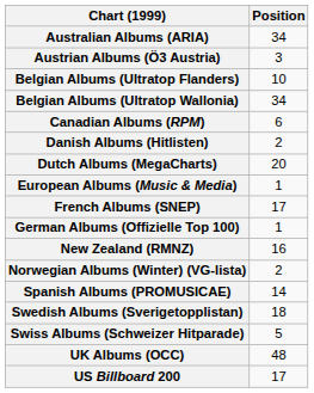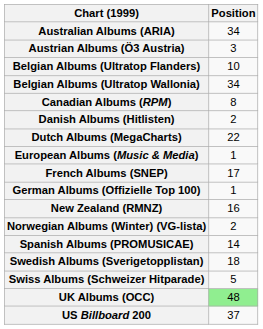 <table class="wikitable sortable plainrowheaders">
 <tr>
 <th scope="col">Chart (1999)</th>
 <th scope="col">Position</th>
 </tr>
 <tr>
 <th scope="row">Australian Albums (ARIA)</th>
 <td align="center">34</td>
 </tr>
 <tr>
 <th scope="row">Austrian Albums (Ö3 Austria)</th>
 <td align="center">3</td>
 </tr>
 <tr>
 <th scope="row">Belgian Albums (Ultratop Flanders)</th>
 <td align="center">10</td>
 </tr>
 <tr>
 <th scope="row">Belgian Albums (Ultratop Wallonia)</th>
 <td align="center">34</td>
 </tr>
 <tr>
 <th scope="row">Canadian Albums (<em>RPM</em>)</th>
-<td align="center">6</td>
+<td align="center">8</td>
 </tr>
 <tr>
 <th scope="row">Danish Albums (Hitlisten)</th>
 <td align="center">2</td>
 </tr>
 <tr>
 <th scope="row">Dutch Albums (MegaCharts)</th>
-<td align="center">20</td>
+<td align="center">22</td>
 </tr>
 <tr>
 <th scope="row">European Albums (<em>Music & Media</em>)</th>
 <td align="center">1</td>
 </tr>
 <tr>
 <th scope="row">French Albums (SNEP)</th>
 <td align="center">17</td>
 </tr>
 <tr>
 <th scope="row">German Albums (Offizielle Top 100)</th>
 <td align="center">1</td>
 </tr>
 <tr>
 <th scope="row">New Zealand (RMNZ)</th>
 <td align="center">16</td>
 </tr>
 <tr>
 <th scope="row">Norwegian Albums (Winter) (VG-lista)</th>
 <td align="center">2</td>
 </tr>
 <tr>
 <th scope="row">Spanish Albums (PROMUSICAE)<br></th>
 <td style="text-align:center;">14</td>
 </tr>
 <tr>
 <th scope="row">Swedish Albums (Sverigetopplistan)</th>
 <td align="center">18</td>
 </tr>
 <tr>
 <th scope="row">Swiss Albums (Schweizer Hitparade)</th>
 <td align="center">5</td>
 </tr>
 <tr>
 <th scope="row">UK Albums (OCC)</th>
-<td align="center">48</td>
+<td align="center" style="background: lightgreen;">48</td>
 </tr>
 <tr>
 <th scope="row">US <em>Billboard</em> 200</th>
-<td align="center">17</td>
+<td align="center">37</td>
 </tr>
 </table>
